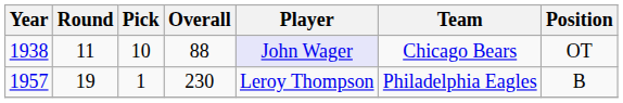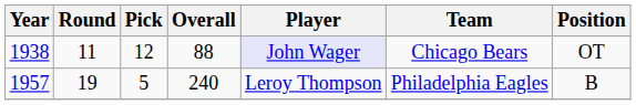 <table class="wikitable sortable" style="text-align: center;">
 <tr>
 <th>Year</th>
 <th>Round</th>
 <th>Pick</th>
 <th>Overall</th>
 <th>Player</th>
 <th>Team</th>
 <th>Position</th>
 </tr>
 <tr>
 <td><a href='#'>1938</a></td>
 <td>11</td>
-<td>10</td>
+<td>12</td>
 <td>88</td>
 <td style="background: lavender;"><a href='#'>John Wager</a></td>
 <td><a href='#'>Chicago Bears</a></td>
 <td>OT</td>
 </tr>
 <tr>
 <td><a href='#'>1957</a></td>
 <td>19</td>
-<td>1</td>
-<td>230</td>
+<td>5</td>
+<td>240</td>
 <td><a href='#'>Leroy Thompson</a></td>
 <td><a href='#'>Philadelphia Eagles</a></td>
 <td>B</td>
 </tr>
 <tr>
 </tr>
 </table>
